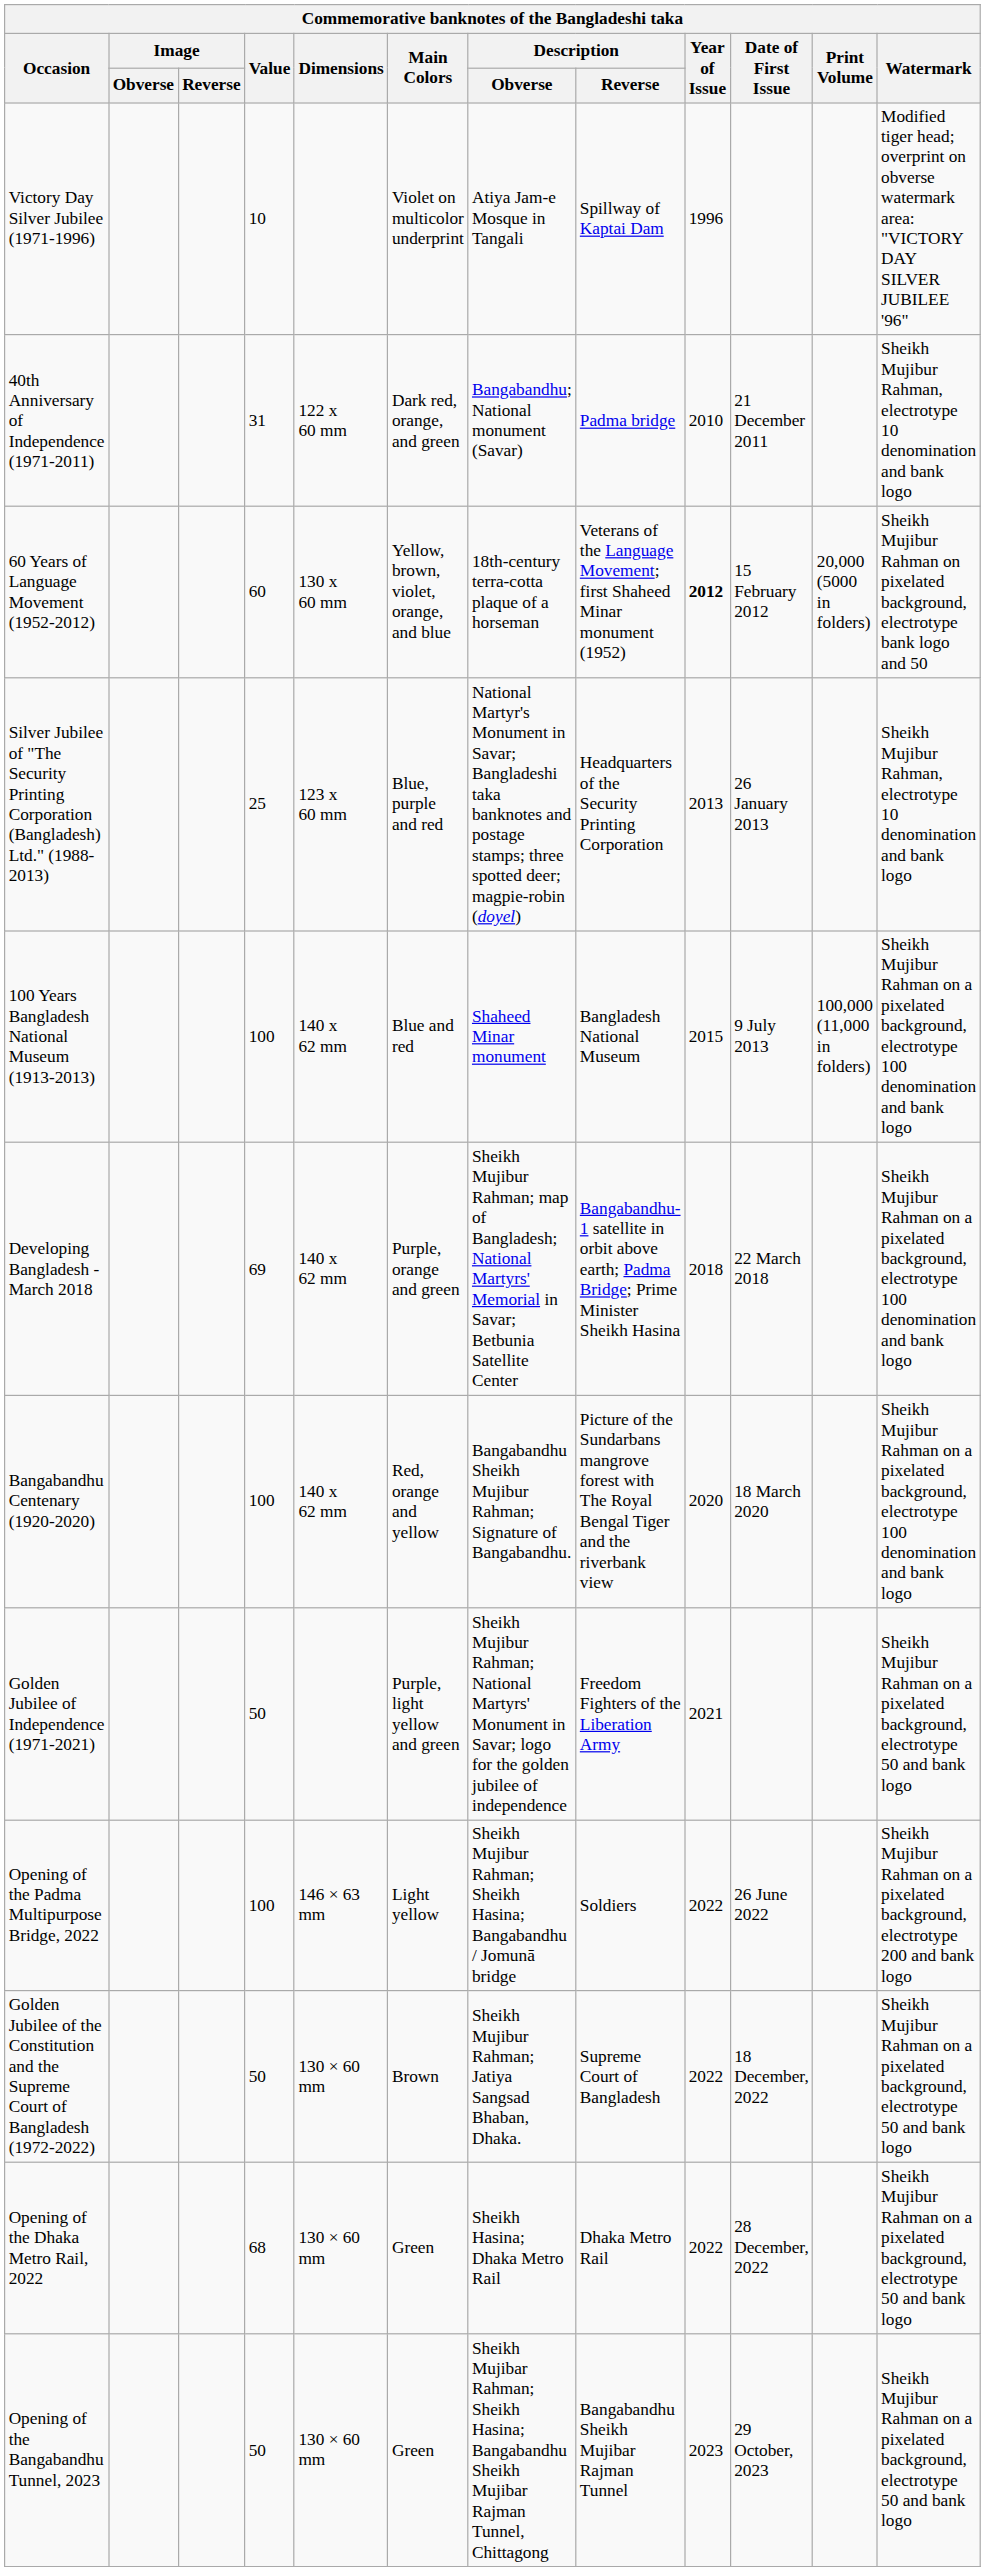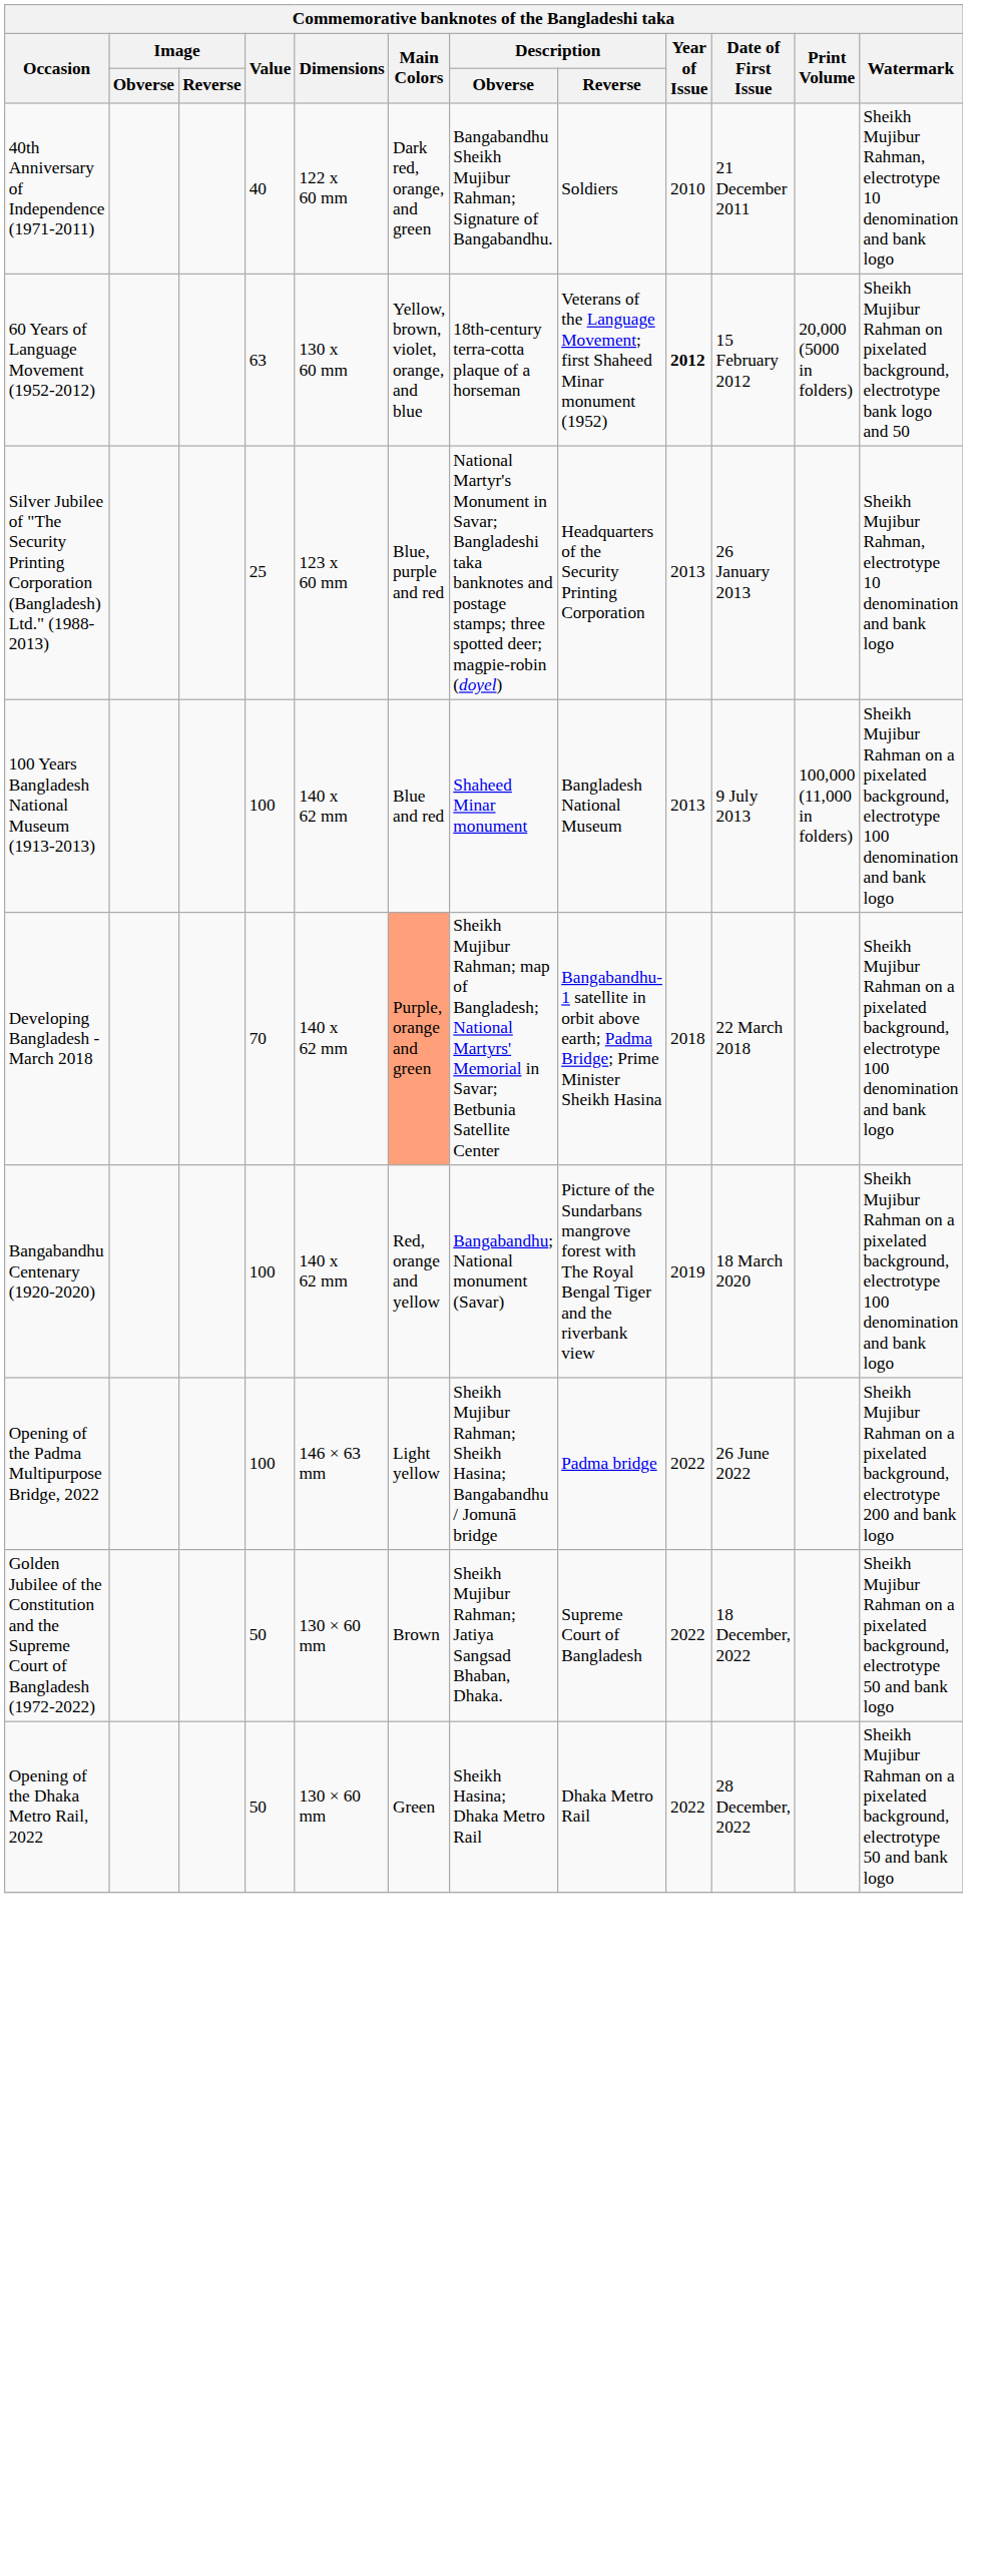 <table class="wikitable" style="font-size: 90%">
 <tr>
 <th colspan="12">Commemorative banknotes of the Bangladeshi taka</th>
 </tr>
 <tr>
 <th rowspan="2">Occasion</th>
 <th colspan="2">Image</th>
 <th rowspan="2">Value</th>
 <th rowspan="2">Dimensions</th>
 <th rowspan="2">Main Colors</th>
 <th colspan="2">Description</th>
 <th rowspan="2">Year of Issue</th>
 <th rowspan="2">Date of First Issue</th>
 <th rowspan="2">Print Volume</th>
 <th rowspan="2">Watermark</th>
 </tr>
 <tr>
 <th>Obverse</th>
 <th>Reverse</th>
 <th>Obverse</th>
 <th>Reverse</th>
 </tr>
 <tr>
-<td>Victory Day Silver Jubilee (1971-1996)</td>
-<td></td>
-<td></td>
-<td>10</td>
-<td></td>
-<td>Violet on multicolor underprint</td>
-<td>Atiya Jam-e Mosque in Tangali</td>
-<td>Spillway of <a href='#'>Kaptai Dam</a></td>
-<td>1996</td>
-<td></td>
-<td></td>
-<td>Modified tiger head; overprint on obverse watermark area: "VICTORY DAY SILVER JUBILEE '96"</td>
-</tr>
-<tr>
 <td>40th Anniversary of Independence (1971-2011)</td>
 <td></td>
 <td></td>
-<td>31</td>
+<td>40</td>
 <td>122 x 60 mm</td>
 <td>Dark red, orange, and green</td>
-<td><a href='#'>Bangabandhu</a>; National monument (Savar)</td>
-<td><a href='#'>Padma bridge</a></td>
+<td>Bangabandhu Sheikh Mujibur Rahman; Signature of Bangabandhu.</td>
+<td>Soldiers</td>
 <td>2010</td>
 <td>21 December 2011</td>
 <td></td>
 <td>Sheikh Mujibur Rahman, electrotype 10 denomination and bank logo</td>
 </tr>
 <tr>
 <td>60 Years of Language Movement (1952-2012)</td>
 <td></td>
 <td></td>
-<td>60</td>
+<td>63</td>
 <td>130 x 60 mm</td>
 <td>Yellow, brown, violet, orange, and blue</td>
 <td>18th-century terra-cotta plaque of a horseman</td>
 <td>Veterans of the <a href='#'>Language Movement</a>; first Shaheed Minar monument (1952)</td>
 <td><strong>2012</strong></td>
 <td>15 February 2012</td>
 <td>20,000<br>(5000 in folders)</td>
 <td>Sheikh Mujibur Rahman on pixelated background, electrotype bank logo and 50</td>
 </tr>
 <tr>
 <td>Silver Jubilee of "The Security Printing Corporation (Bangladesh) Ltd." (1988-2013)</td>
 <td></td>
 <td></td>
 <td>25</td>
 <td>123 x 60 mm</td>
 <td>Blue, purple and red</td>
 <td>National Martyr's Monument in Savar; Bangladeshi taka banknotes and postage stamps; three spotted deer; magpie-robin (<em><a href='#'>doyel</a></em>)</td>
 <td>Headquarters of the Security Printing Corporation</td>
 <td>2013</td>
 <td>26 January 2013</td>
 <td></td>
 <td>Sheikh Mujibur Rahman, electrotype 10 denomination and bank logo</td>
 </tr>
 <tr>
 <td>100 Years Bangladesh National Museum (1913-2013)</td>
 <td></td>
 <td></td>
 <td>100</td>
 <td>140 x 62 mm</td>
 <td>Blue and red</td>
 <td><a href='#'>Shaheed Minar monument</a></td>
 <td>Bangladesh National Museum</td>
-<td>2015</td>
+<td>2013</td>
 <td>9 July 2013</td>
 <td>100,000<br>(11,000 in folders)</td>
 <td>Sheikh Mujibur Rahman on a pixelated background, electrotype 100 denomination and bank logo</td>
 </tr>
 <tr>
 <td>Developing Bangladesh - March 2018</td>
 <td></td>
 <td></td>
-<td>69</td>
+<td>70</td>
 <td>140 x 62 mm</td>
-<td>Purple, orange and green</td>
+<td style="background: lightsalmon;">Purple, orange and green</td>
 <td>Sheikh Mujibur Rahman; map of Bangladesh; <a href='#'>National Martyrs' Memorial</a> in Savar; Betbunia Satellite Center</td>
 <td><a href='#'>Bangabandhu-1</a> satellite in orbit above earth; <a href='#'>Padma Bridge</a>; Prime Minister Sheikh Hasina</td>
 <td>2018</td>
 <td>22 March 2018</td>
 <td></td>
 <td>Sheikh Mujibur Rahman on a pixelated background, electrotype 100 denomination and bank logo</td>
 </tr>
 <tr>
 <td>Bangabandhu Centenary (1920-2020)</td>
 <td></td>
 <td></td>
 <td>100</td>
 <td>140 x 62 mm</td>
 <td>Red, orange and yellow</td>
-<td>Bangabandhu Sheikh Mujibur Rahman; Signature of Bangabandhu.</td>
+<td><a href='#'>Bangabandhu</a>; National monument (Savar)</td>
 <td>Picture of the Sundarbans mangrove forest with The Royal Bengal Tiger and the riverbank view</td>
-<td>2020</td>
+<td>2019</td>
 <td>18 March 2020</td>
 <td></td>
 <td>Sheikh Mujibur Rahman on a pixelated background, electrotype 100 denomination and bank logo</td>
-</tr>
-<tr>
-<td>Golden Jubilee of Independence (1971-2021)</td>
-<td></td>
-<td></td>
-<td>50</td>
-<td></td>
-<td>Purple, light yellow and green</td>
-<td>Sheikh Mujibur Rahman; National Martyrs' Monument in Savar; logo for the golden jubilee of independence</td>
-<td>Freedom Fighters of the <a href='#'>Liberation Army</a></td>
-<td>2021</td>
-<td></td>
-<td></td>
-<td>Sheikh Mujibur Rahman on a pixelated background, electrotype 50 and bank logo</td>
 </tr>
 <tr>
 <td>Opening of the Padma Multipurpose Bridge, 2022</td>
 <td></td>
 <td></td>
 <td>100</td>
 <td>146 × 63 mm</td>
 <td>Light yellow</td>
 <td>Sheikh Mujibur Rahman; Sheikh Hasina; Bangabandhu / Jomunā bridge</td>
-<td>Soldiers</td>
+<td><a href='#'>Padma bridge</a></td>
 <td>2022</td>
 <td>26 June 2022</td>
 <td></td>
 <td>Sheikh Mujibur Rahman on a pixelated background, electrotype 200 and bank logo</td>
 </tr>
 <tr>
 <td>Golden Jubilee of the Constitution and the Supreme Court of Bangladesh (1972-2022)</td>
 <td></td>
 <td></td>
 <td>50</td>
 <td>130 × 60 mm</td>
 <td>Brown</td>
 <td>Sheikh Mujibur Rahman; Jatiya Sangsad Bhaban, Dhaka.</td>
 <td>Supreme Court of Bangladesh</td>
 <td>2022</td>
 <td>18 December, 2022</td>
 <td></td>
 <td>Sheikh Mujibur Rahman on a pixelated background, electrotype 50 and bank logo</td>
 </tr>
 <tr>
 <td>Opening of the Dhaka Metro Rail, 2022</td>
 <td></td>
 <td></td>
-<td>68</td>
+<td>50</td>
 <td>130 × 60 mm</td>
 <td>Green</td>
 <td>Sheikh Hasina; Dhaka Metro Rail</td>
 <td>Dhaka Metro Rail</td>
 <td>2022</td>
 <td>28 December, 2022</td>
 <td></td>
 <td>Sheikh Mujibur Rahman on a pixelated background, electrotype 50 and bank logo</td>
 </tr>
 <tr>
-<td>Opening of the Bangabandhu Tunnel, 2023</td>
-<td></td>
-<td></td>
-<td>50</td>
-<td>130 × 60 mm</td>
-<td>Green</td>
-<td>Sheikh Mujibar Rahman; Sheikh Hasina; Bangabandhu Sheikh Mujibar Rajman Tunnel, Chittagong</td>
-<td>Bangabandhu Sheikh Mujibar Rajman Tunnel</td>
-<td>2023</td>
-<td>29 October, 2023</td>
-<td></td>
-<td>Sheikh Mujibur Rahman on a pixelated background, electrotype 50 and bank logo</td>
-</tr>
-<tr>
 </tr>
 </table>
